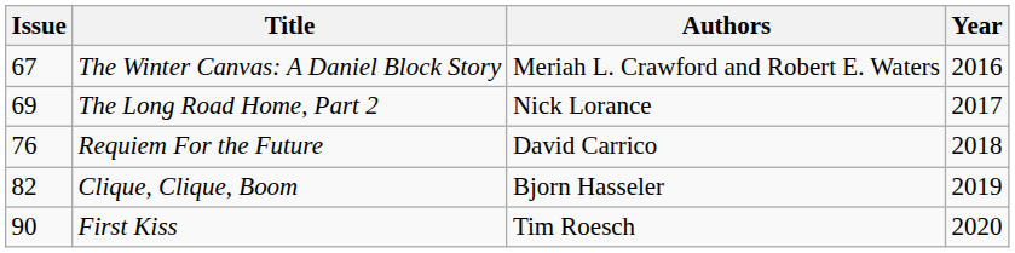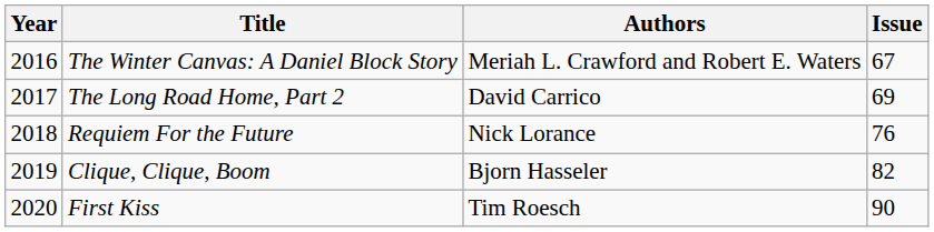 <table class="wikitable">
 <tr>
-<th>Issue</th>
+<th>Year</th>
 <th>Title</th>
 <th>Authors</th>
-<th>Year</th>
+<th>Issue</th>
 </tr>
 <tr>
-<td>67</td>
+<td>2016</td>
 <td><em>The Winter Canvas: A Daniel Block Story</em></td>
 <td>Meriah L. Crawford and Robert E. Waters</td>
-<td>2016</td>
+<td>67</td>
 </tr>
 <tr>
+<td>2017</td>
+<td><em>The Long Road Home, Part 2</em></td>
+<td>David Carrico</td>
 <td>69</td>
-<td><em>The Long Road Home, Part 2</em></td>
-<td>Nick Lorance</td>
-<td>2017</td>
 </tr>
 <tr>
+<td>2018</td>
+<td><em>Requiem For the Future</em></td>
+<td>Nick Lorance</td>
 <td>76</td>
-<td><em>Requiem For the Future</em></td>
-<td>David Carrico</td>
-<td>2018</td>
 </tr>
 <tr>
-<td>82</td>
+<td>2019</td>
 <td><em>Clique, Clique, Boom</em></td>
 <td>Bjorn Hasseler</td>
-<td>2019</td>
+<td>82</td>
 </tr>
 <tr>
-<td>90</td>
+<td>2020</td>
 <td><em>First Kiss</em></td>
 <td>Tim Roesch</td>
-<td>2020</td>
+<td>90</td>
 </tr>
 </table>
